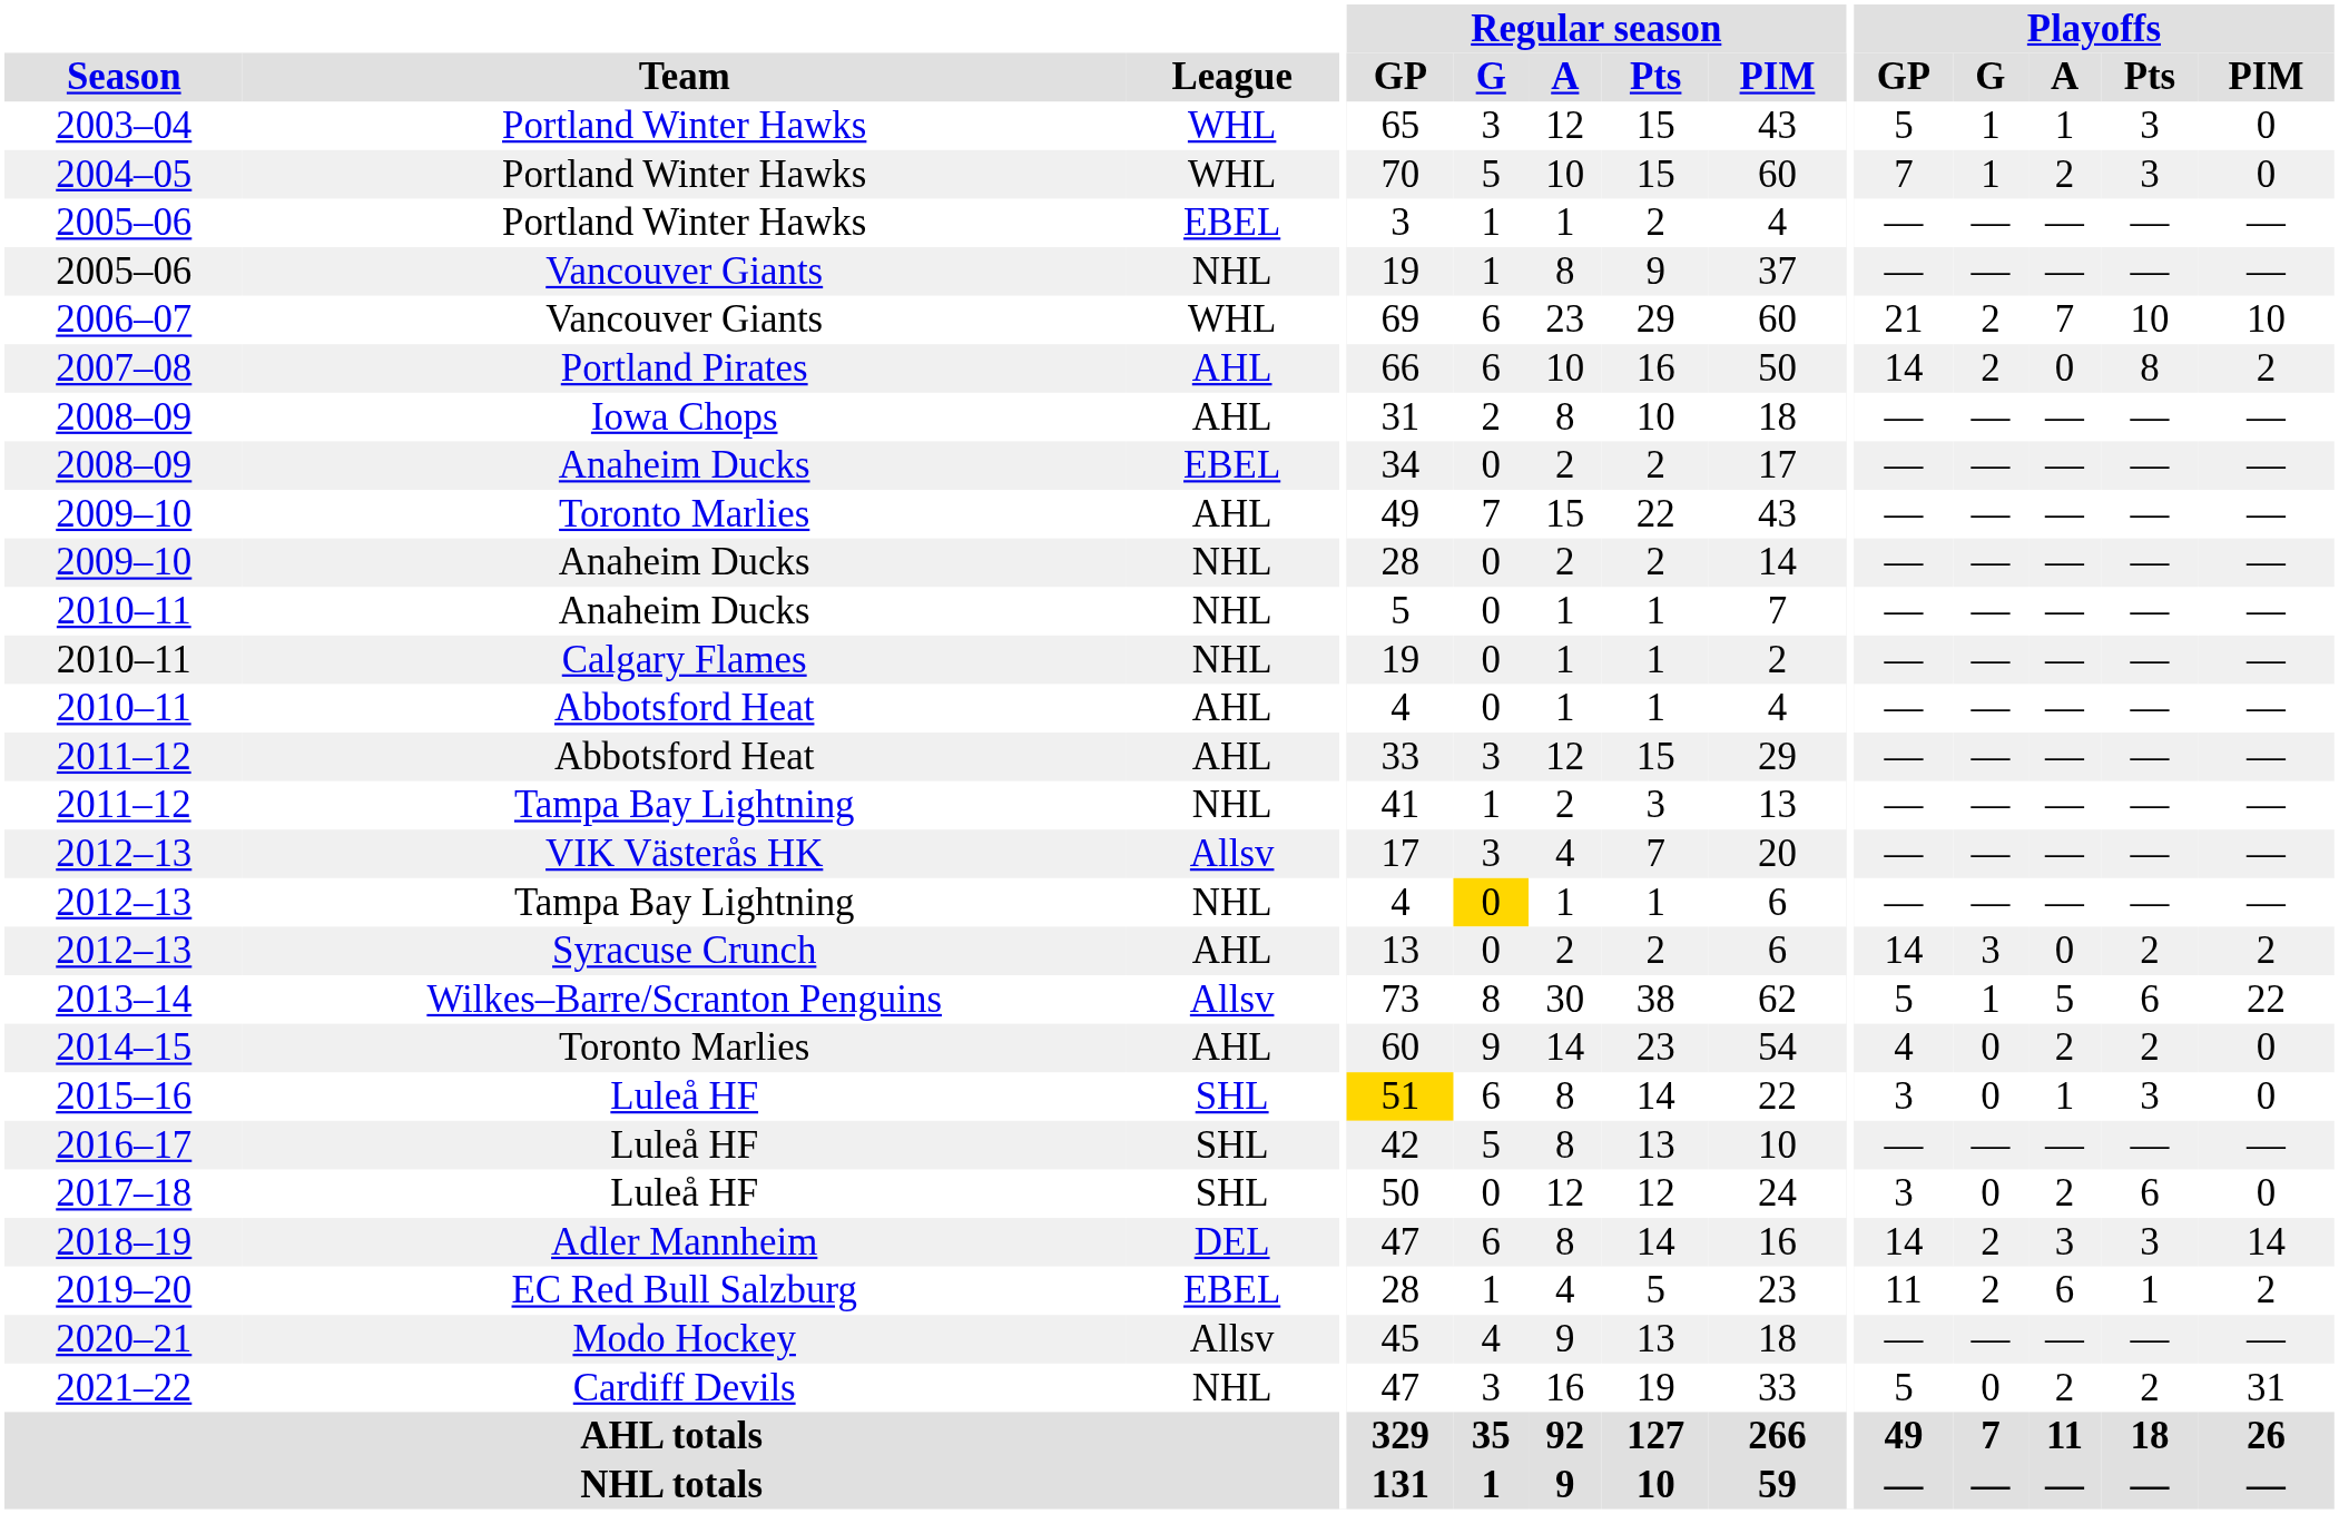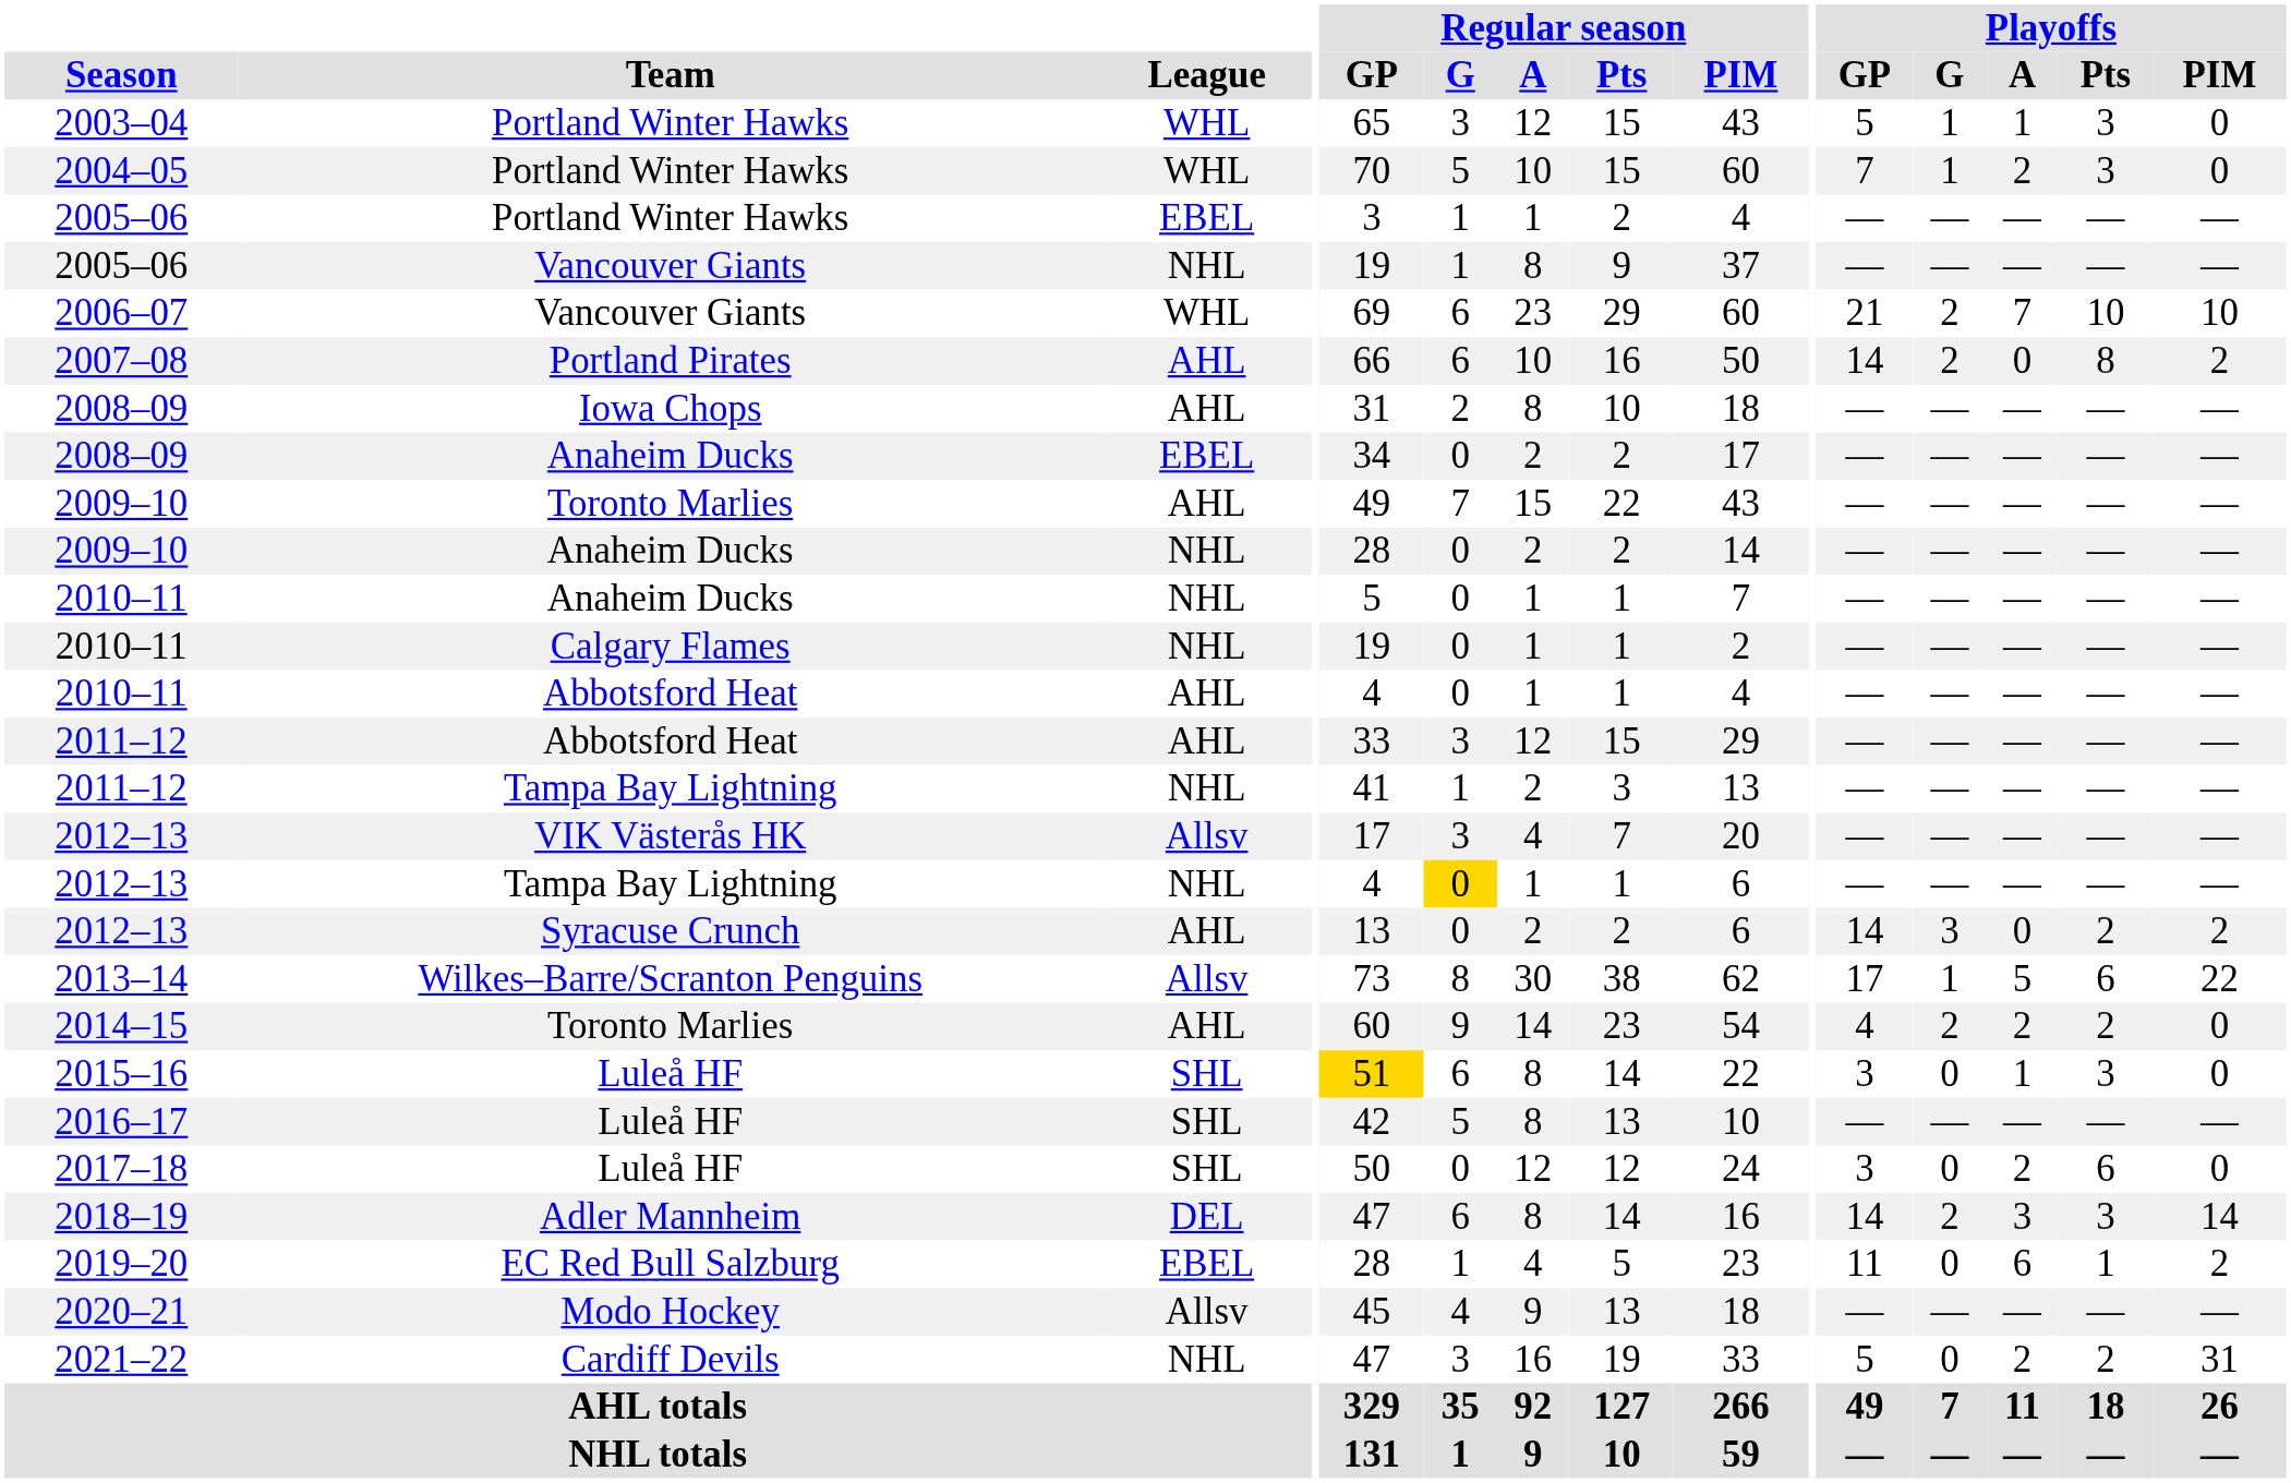 <table border="0" cellpadding="1" cellspacing="0" style="text-align:center; width:60em">
 <tr bgcolor="#e0e0e0">
 <th colspan="3" bgcolor="#ffffff"></th>
 <th rowspan="99" bgcolor="#ffffff"></th>
 <th colspan="5"><a href='#'>Regular season</a></th>
 <th rowspan="99" bgcolor="#ffffff"></th>
 <th colspan="5"><a href='#'>Playoffs</a></th>
 </tr>
 <tr bgcolor="#e0e0e0">
 <th><a href='#'>Season</a></th>
 <th>Team</th>
 <th>League</th>
 <th>GP</th>
 <th><a href='#'>G</a></th>
 <th><a href='#'>A</a></th>
 <th><a href='#'>Pts</a></th>
 <th><a href='#'>PIM</a></th>
 <th>GP</th>
 <th>G</th>
 <th>A</th>
 <th>Pts</th>
 <th>PIM</th>
 </tr>
 <tr>
 <td><a href='#'>2003–04</a></td>
 <td><a href='#'>Portland Winter Hawks</a></td>
 <td><a href='#'>WHL</a></td>
 <td>65</td>
 <td>3</td>
 <td>12</td>
 <td>15</td>
 <td>43</td>
 <td>5</td>
 <td>1</td>
 <td>1</td>
 <td>3</td>
 <td>0</td>
 </tr>
 <tr bgcolor="#f0f0f0">
 <td><a href='#'>2004–05</a></td>
 <td>Portland Winter Hawks</td>
 <td>WHL</td>
 <td>70</td>
 <td>5</td>
 <td>10</td>
 <td>15</td>
 <td>60</td>
 <td>7</td>
 <td>1</td>
 <td>2</td>
 <td>3</td>
 <td>0</td>
 </tr>
 <tr>
 <td><a href='#'>2005–06</a></td>
 <td>Portland Winter Hawks</td>
 <td><a href='#'>EBEL</a></td>
 <td>3</td>
 <td>1</td>
 <td>1</td>
 <td>2</td>
 <td>4</td>
 <td>—</td>
 <td>—</td>
 <td>—</td>
 <td>—</td>
 <td>—</td>
 </tr>
 <tr bgcolor="#f0f0f0">
 <td>2005–06</td>
 <td><a href='#'>Vancouver Giants</a></td>
 <td>NHL</td>
 <td>19</td>
 <td>1</td>
 <td>8</td>
 <td>9</td>
 <td>37</td>
 <td>—</td>
 <td>—</td>
 <td>—</td>
 <td>—</td>
 <td>—</td>
 </tr>
 <tr>
 <td><a href='#'>2006–07</a></td>
 <td>Vancouver Giants</td>
 <td>WHL</td>
 <td>69</td>
 <td>6</td>
 <td>23</td>
 <td>29</td>
 <td>60</td>
 <td>21</td>
 <td>2</td>
 <td>7</td>
 <td>10</td>
 <td>10</td>
 </tr>
 <tr bgcolor="#f0f0f0">
 <td><a href='#'>2007–08</a></td>
 <td><a href='#'>Portland Pirates</a></td>
 <td><a href='#'>AHL</a></td>
 <td>66</td>
 <td>6</td>
 <td>10</td>
 <td>16</td>
 <td>50</td>
 <td>14</td>
 <td>2</td>
 <td>0</td>
 <td>8</td>
 <td>2</td>
 </tr>
 <tr>
 <td><a href='#'>2008–09</a></td>
 <td><a href='#'>Iowa Chops</a></td>
 <td>AHL</td>
 <td>31</td>
 <td>2</td>
 <td>8</td>
 <td>10</td>
 <td>18</td>
 <td>—</td>
 <td>—</td>
 <td>—</td>
 <td>—</td>
 <td>—</td>
 </tr>
 <tr bgcolor="#f0f0f0">
 <td><a href='#'>2008–09</a></td>
 <td><a href='#'>Anaheim Ducks</a></td>
 <td><a href='#'>EBEL</a></td>
 <td>34</td>
 <td>0</td>
 <td>2</td>
 <td>2</td>
 <td>17</td>
 <td>—</td>
 <td>—</td>
 <td>—</td>
 <td>—</td>
 <td>—</td>
 </tr>
 <tr>
 <td><a href='#'>2009–10</a></td>
 <td><a href='#'>Toronto Marlies</a></td>
 <td>AHL</td>
 <td>49</td>
 <td>7</td>
 <td>15</td>
 <td>22</td>
 <td>43</td>
 <td>—</td>
 <td>—</td>
 <td>—</td>
 <td>—</td>
 <td>—</td>
 </tr>
 <tr bgcolor="#f0f0f0">
 <td><a href='#'>2009–10</a></td>
 <td>Anaheim Ducks</td>
 <td>NHL</td>
 <td>28</td>
 <td>0</td>
 <td>2</td>
 <td>2</td>
 <td>14</td>
 <td>—</td>
 <td>—</td>
 <td>—</td>
 <td>—</td>
 <td>—</td>
 </tr>
 <tr>
 <td><a href='#'>2010–11</a></td>
 <td>Anaheim Ducks</td>
 <td>NHL</td>
 <td>5</td>
 <td>0</td>
 <td>1</td>
 <td>1</td>
 <td>7</td>
 <td>—</td>
 <td>—</td>
 <td>—</td>
 <td>—</td>
 <td>—</td>
 </tr>
 <tr bgcolor="#f0f0f0">
 <td>2010–11</td>
 <td><a href='#'>Calgary Flames</a></td>
 <td>NHL</td>
 <td>19</td>
 <td>0</td>
 <td>1</td>
 <td>1</td>
 <td>2</td>
 <td>—</td>
 <td>—</td>
 <td>—</td>
 <td>—</td>
 <td>—</td>
 </tr>
 <tr>
 <td><a href='#'>2010–11</a></td>
 <td><a href='#'>Abbotsford Heat</a></td>
 <td>AHL</td>
 <td>4</td>
 <td>0</td>
 <td>1</td>
 <td>1</td>
 <td>4</td>
 <td>—</td>
 <td>—</td>
 <td>—</td>
 <td>—</td>
 <td>—</td>
 </tr>
 <tr bgcolor="#f0f0f0">
 <td><a href='#'>2011–12</a></td>
 <td>Abbotsford Heat</td>
 <td>AHL</td>
 <td>33</td>
 <td>3</td>
 <td>12</td>
 <td>15</td>
 <td>29</td>
 <td>—</td>
 <td>—</td>
 <td>—</td>
 <td>—</td>
 <td>—</td>
 </tr>
 <tr>
 <td><a href='#'>2011–12</a></td>
 <td><a href='#'>Tampa Bay Lightning</a></td>
 <td>NHL</td>
 <td>41</td>
 <td>1</td>
 <td>2</td>
 <td>3</td>
 <td>13</td>
 <td>—</td>
 <td>—</td>
 <td>—</td>
 <td>—</td>
 <td>—</td>
 </tr>
 <tr bgcolor="#f0f0f0">
 <td><a href='#'>2012–13</a></td>
 <td><a href='#'>VIK Västerås HK</a></td>
 <td><a href='#'>Allsv</a></td>
 <td>17</td>
 <td>3</td>
 <td>4</td>
 <td>7</td>
 <td>20</td>
 <td>—</td>
 <td>—</td>
 <td>—</td>
 <td>—</td>
 <td>—</td>
 </tr>
 <tr>
 <td><a href='#'>2012–13</a></td>
 <td>Tampa Bay Lightning</td>
 <td>NHL</td>
 <td>4</td>
 <td style="background: gold;">0</td>
 <td>1</td>
 <td>1</td>
 <td>6</td>
 <td>—</td>
 <td>—</td>
 <td>—</td>
 <td>—</td>
 <td>—</td>
 </tr>
 <tr bgcolor="#f0f0f0">
 <td><a href='#'>2012–13</a></td>
 <td><a href='#'>Syracuse Crunch</a></td>
 <td>AHL</td>
 <td>13</td>
 <td>0</td>
 <td>2</td>
 <td>2</td>
 <td>6</td>
 <td>14</td>
 <td>3</td>
 <td>0</td>
 <td>2</td>
 <td>2</td>
 </tr>
 <tr>
 <td><a href='#'>2013–14</a></td>
 <td><a href='#'>Wilkes–Barre/Scranton Penguins</a></td>
 <td><a href='#'>Allsv</a></td>
 <td>73</td>
 <td>8</td>
 <td>30</td>
 <td>38</td>
 <td>62</td>
-<td>5</td>
+<td>17</td>
 <td>1</td>
 <td>5</td>
 <td>6</td>
 <td>22</td>
 </tr>
 <tr bgcolor="#f0f0f0">
 <td><a href='#'>2014–15</a></td>
 <td>Toronto Marlies</td>
 <td>AHL</td>
 <td>60</td>
 <td>9</td>
 <td>14</td>
 <td>23</td>
 <td>54</td>
 <td>4</td>
-<td>0</td>
+<td>2</td>
 <td>2</td>
 <td>2</td>
 <td>0</td>
 </tr>
 <tr>
 <td><a href='#'>2015–16</a></td>
 <td><a href='#'>Luleå HF</a></td>
 <td><a href='#'>SHL</a></td>
 <td style="background: gold;">51</td>
 <td>6</td>
 <td>8</td>
 <td>14</td>
 <td>22</td>
 <td>3</td>
 <td>0</td>
 <td>1</td>
 <td>3</td>
 <td>0</td>
 </tr>
 <tr bgcolor="#f0f0f0">
 <td><a href='#'>2016–17</a></td>
 <td>Luleå HF</td>
 <td>SHL</td>
 <td>42</td>
 <td>5</td>
 <td>8</td>
 <td>13</td>
 <td>10</td>
 <td>—</td>
 <td>—</td>
 <td>—</td>
 <td>—</td>
 <td>—</td>
 </tr>
 <tr>
 <td><a href='#'>2017–18</a></td>
 <td>Luleå HF</td>
 <td>SHL</td>
 <td>50</td>
 <td>0</td>
 <td>12</td>
 <td>12</td>
 <td>24</td>
 <td>3</td>
 <td>0</td>
 <td>2</td>
 <td>6</td>
 <td>0</td>
 </tr>
 <tr bgcolor="#f0f0f0">
 <td><a href='#'>2018–19</a></td>
 <td><a href='#'>Adler Mannheim</a></td>
 <td><a href='#'>DEL</a></td>
 <td>47</td>
 <td>6</td>
 <td>8</td>
 <td>14</td>
 <td>16</td>
 <td>14</td>
 <td>2</td>
 <td>3</td>
 <td>3</td>
 <td>14</td>
 </tr>
 <tr>
 <td><a href='#'>2019–20</a></td>
 <td><a href='#'>EC Red Bull Salzburg</a></td>
 <td><a href='#'>EBEL</a></td>
 <td>28</td>
 <td>1</td>
 <td>4</td>
 <td>5</td>
 <td>23</td>
 <td>11</td>
-<td>2</td>
+<td>0</td>
 <td>6</td>
 <td>1</td>
 <td>2</td>
 </tr>
 <tr bgcolor="#f0f0f0">
 <td><a href='#'>2020–21</a></td>
 <td><a href='#'>Modo Hockey</a></td>
 <td>Allsv</td>
 <td>45</td>
 <td>4</td>
 <td>9</td>
 <td>13</td>
 <td>18</td>
 <td>—</td>
 <td>—</td>
 <td>—</td>
 <td>—</td>
 <td>—</td>
 </tr>
 <tr>
 <td><a href='#'>2021–22</a></td>
 <td><a href='#'>Cardiff Devils</a></td>
 <td>NHL</td>
 <td>47</td>
 <td>3</td>
 <td>16</td>
 <td>19</td>
 <td>33</td>
 <td>5</td>
 <td>0</td>
 <td>2</td>
 <td>2</td>
 <td>31</td>
 </tr>
 <tr bgcolor="#e0e0e0">
 <th colspan="3">AHL totals</th>
 <th>329</th>
 <th>35</th>
 <th>92</th>
 <th>127</th>
 <th>266</th>
 <th>49</th>
 <th>7</th>
 <th>11</th>
 <th>18</th>
 <th>26</th>
 </tr>
 <tr bgcolor="#e0e0e0">
 <th colspan="3">NHL totals</th>
 <th>131</th>
 <th>1</th>
 <th>9</th>
 <th>10</th>
 <th>59</th>
 <th>—</th>
 <th>—</th>
 <th>—</th>
 <th>—</th>
 <th>—</th>
 </tr>
 </table>
